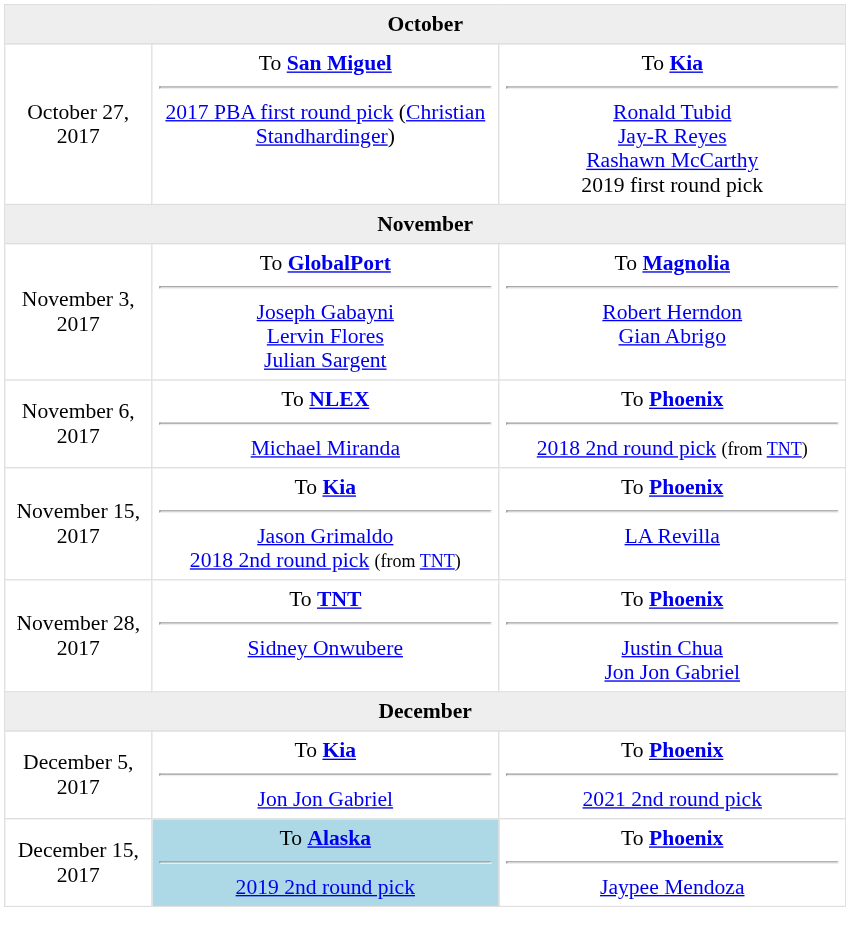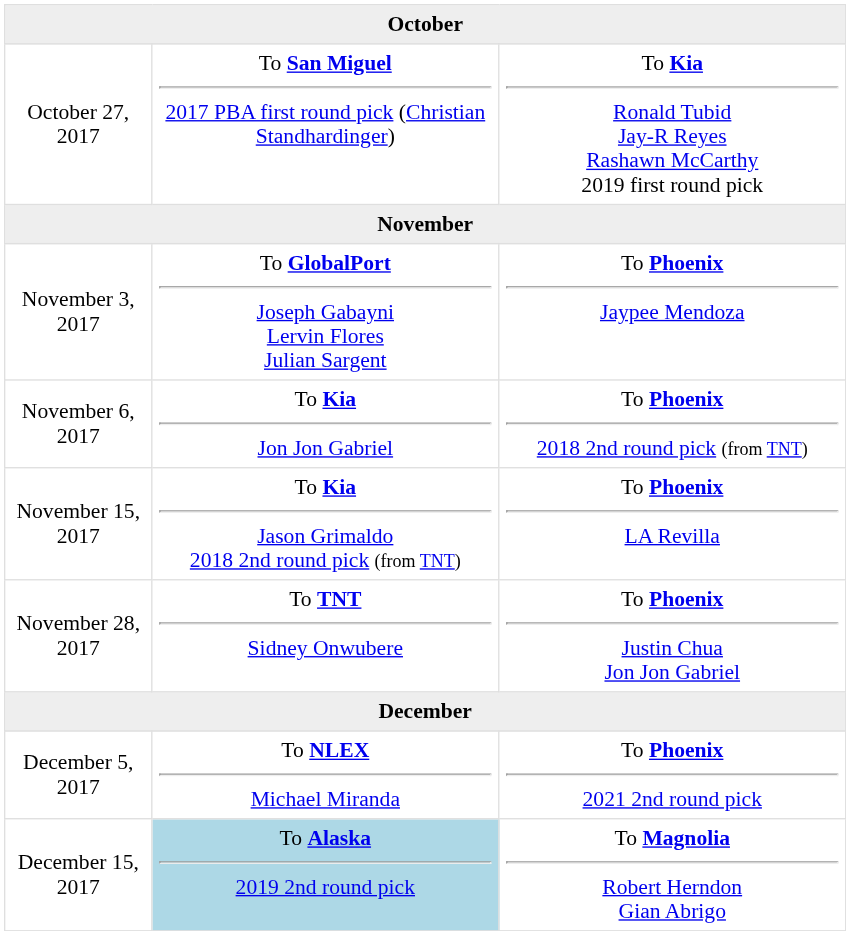 <table border=1 style="border-collapse:collapse; text-align: center; width: 100%" bordercolor="#DFDFDF"  cellpadding="5">
 <tr bgcolor="eeeeee">
 <th style="" colspan=4>October</th>
 </tr>
 <tr>
 <td style="width:12%">October 27, 2017</td>
 <td style="width:29.3%" valign="top">To <strong><a href='#'>San Miguel</a></strong><hr><a href='#'>2017 PBA first round pick</a> (<a href='#'>Christian Standhardinger</a>)</td>
 <td style="width:29.3%" valign="top">To <strong><a href='#'>Kia</a></strong><hr><a href='#'>Ronald Tubid</a><br><a href='#'>Jay-R Reyes</a><br><a href='#'>Rashawn McCarthy</a><br> 2019 first round pick</td>
 </tr>
 <tr bgcolor="eeeeee">
 <th style="" colspan=4>November</th>
 </tr>
 <tr>
 <td style="width:12%">November 3, 2017</td>
 <td style="width:29.3%" valign="top">To <strong><a href='#'>GlobalPort</a></strong><hr><a href='#'>Joseph Gabayni</a><br><a href='#'>Lervin Flores</a><br><a href='#'>Julian Sargent</a></td>
-<td style="width:29.3%" valign="top">To <strong><a href='#'>Magnolia</a></strong><hr><a href='#'>Robert Herndon</a><br><a href='#'>Gian Abrigo</a></td>
+<td style="width:29.3%" valign="top">To <strong><a href='#'>Phoenix</a></strong><hr><a href='#'>Jaypee Mendoza</a></td>
 </tr>
 <tr>
 <td style="width:12%">November 6, 2017</td>
-<td style="width:29.3%" valign="top">To <strong><a href='#'>NLEX</a></strong><hr><a href='#'>Michael Miranda</a></td>
+<td style="width:29.3%" valign="top">To <strong><a href='#'>Kia</a></strong><hr><a href='#'>Jon Jon Gabriel</a></td>
 <td style="width:29.3%" valign="top">To <strong><a href='#'>Phoenix</a></strong><hr><a href='#'>2018 2nd round pick</a> <small>(from <a href='#'>TNT</a>)</small></td>
 </tr>
 <tr>
 <td style="width:12%">November 15, 2017</td>
 <td style="width:29.3%" valign="top">To <strong><a href='#'>Kia</a></strong><hr><a href='#'>Jason Grimaldo</a><br><a href='#'>2018 2nd round pick</a> <small>(from <a href='#'>TNT</a>)</small></td>
 <td style="width:29.3%" valign="top">To <strong><a href='#'>Phoenix</a></strong><hr><a href='#'>LA Revilla</a></td>
 </tr>
 <tr>
 <td style="width:12%">November 28, 2017</td>
 <td style="width:29.3%" valign="top">To <strong><a href='#'>TNT</a></strong><hr><a href='#'>Sidney Onwubere</a></td>
 <td style="width:29.3%" valign="top">To <strong><a href='#'>Phoenix</a></strong><hr><a href='#'>Justin Chua</a><br><a href='#'>Jon Jon Gabriel</a></td>
 </tr>
 <tr bgcolor="eeeeee">
 <th style="" colspan=4>December</th>
 </tr>
 <tr>
 <td style="width:12%">December 5, 2017</td>
-<td style="width:29.3%" valign="top">To <strong><a href='#'>Kia</a></strong><hr><a href='#'>Jon Jon Gabriel</a></td>
+<td style="width:29.3%" valign="top">To <strong><a href='#'>NLEX</a></strong><hr><a href='#'>Michael Miranda</a></td>
 <td style="width:29.3%" valign="top">To <strong><a href='#'>Phoenix</a></strong><hr><a href='#'>2021 2nd round pick</a></td>
 </tr>
 <tr>
 <td style="width:12%">December 15, 2017</td>
 <td style="background: lightblue; width:29.3%" valign="top">To <strong><a href='#'>Alaska</a></strong><hr><a href='#'>2019 2nd round pick</a></td>
-<td style="width:29.3%" valign="top">To <strong><a href='#'>Phoenix</a></strong><hr><a href='#'>Jaypee Mendoza</a></td>
+<td style="width:29.3%" valign="top">To <strong><a href='#'>Magnolia</a></strong><hr><a href='#'>Robert Herndon</a><br><a href='#'>Gian Abrigo</a></td>
 </tr>
 </table>
